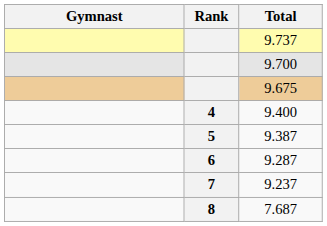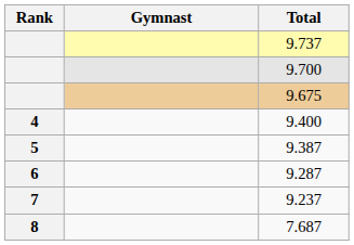 <table class="wikitable sortable" style="text-align:center; font-size:95%">
 <tr>
+<th scope="col" style="width:50px;">Rank</th>
 <th scope="col" style="width:180px;">Gymnast</th>
-<th scope="col" style="width:50px;">Rank</th>
 <th scope="col" style="width:80px;">Total</th>
 </tr>
 <tr style="background:#fffcaf;">
+<th scope=row style="text-align:center"></th>
 <td style="text-align:left;"></td>
-<th scope=row style="text-align:center"></th>
 <td>9.737</td>
 </tr>
 <tr style="background:#e5e5e5;">
+<th scope=row style="text-align:center"></th>
 <td style="text-align:left;"></td>
-<th scope=row style="text-align:center"></th>
 <td>9.700</td>
 </tr>
 <tr style="background:#ec9;">
+<th scope=row style="text-align:center"></th>
 <td style="text-align:left;"></td>
-<th scope=row style="text-align:center"></th>
 <td>9.675</td>
 </tr>
 <tr>
+<th scope=row style="text-align:center">4</th>
 <td style="text-align:left;"></td>
-<th scope=row style="text-align:center">4</th>
 <td>9.400</td>
 </tr>
 <tr>
+<th scope=row style="text-align:center">5</th>
 <td style="text-align:left;"></td>
-<th scope=row style="text-align:center">5</th>
 <td>9.387</td>
 </tr>
 <tr>
+<th scope=row style="text-align:center">6</th>
 <td style="text-align:left;"></td>
-<th scope=row style="text-align:center">6</th>
 <td>9.287</td>
 </tr>
 <tr>
+<th scope=row style="text-align:center">7</th>
 <td style="text-align:left;"></td>
-<th scope=row style="text-align:center">7</th>
 <td>9.237</td>
 </tr>
 <tr>
+<th scope=row style="text-align:center">8</th>
 <td style="text-align:left;"></td>
-<th scope=row style="text-align:center">8</th>
 <td>7.687</td>
 </tr>
 </table>
